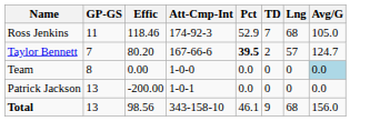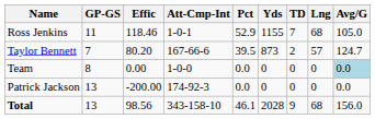 <table class="wikitable" style="white-space:nowrap;">
 <tr>
 <th>Name</th>
 <th>GP-GS</th>
 <th>Effic</th>
 <th>Att-Cmp-Int</th>
 <th>Pct</th>
+<th>Yds</th>
 <th>TD</th>
 <th>Lng</th>
 <th>Avg/G</th>
 </tr>
 <tr>
 <td>Ross Jenkins</td>
 <td>11</td>
 <td>118.46</td>
-<td>174-92-3</td>
+<td>1-0-1</td>
 <td>52.9</td>
+<td>1155</td>
 <td>7</td>
 <td>68</td>
 <td>105.0</td>
 </tr>
 <tr>
 <td><a href='#'>Taylor Bennett</a></td>
 <td>7</td>
 <td>80.20</td>
 <td>167-66-6</td>
-<td><strong>39.5</strong></td>
+<td>39.5</td>
+<td>873</td>
 <td>2</td>
 <td>57</td>
 <td>124.7</td>
 </tr>
 <tr>
 <td>Team</td>
 <td>8</td>
 <td>0.00</td>
 <td>1-0-0</td>
 <td>0.0</td>
 <td>0</td>
 <td>0</td>
+<td>0</td>
 <td style="background: lightblue;">0.0</td>
 </tr>
 <tr>
 <td>Patrick Jackson</td>
 <td>13</td>
 <td>-200.00</td>
-<td>1-0-1</td>
+<td>174-92-3</td>
 <td>0.0</td>
+<td>0</td>
 <td>0</td>
 <td>0</td>
 <td>0.0</td>
 </tr>
 <tr>
 <td><strong>Total</strong></td>
 <td>13</td>
 <td>98.56</td>
 <td>343-158-10</td>
 <td>46.1</td>
+<td>2028</td>
 <td>9</td>
 <td>68</td>
 <td>156.0</td>
 </tr>
 </table>
